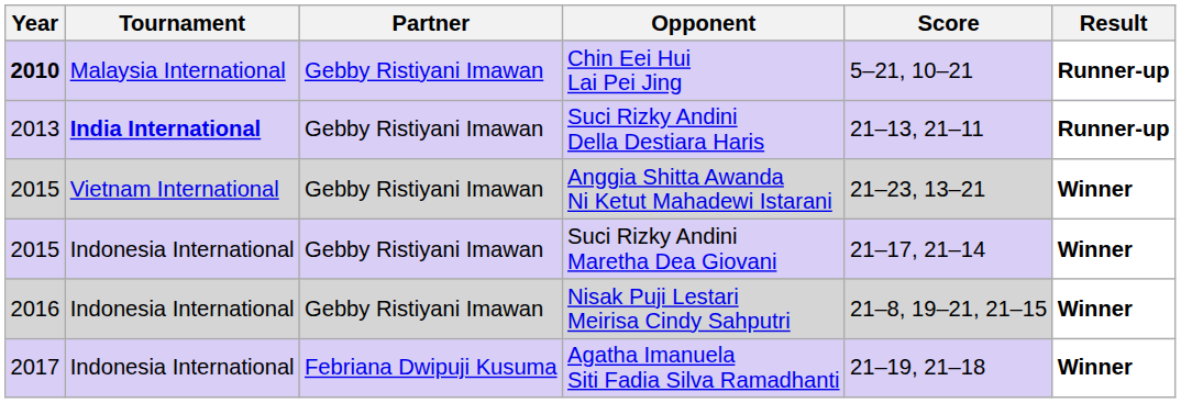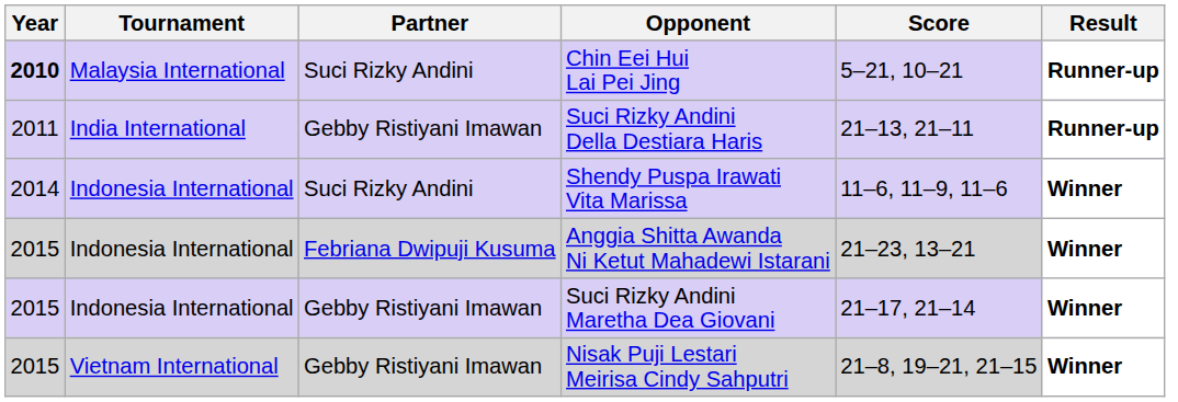 <table class="sortable wikitable" style="font-size: 90%">
 <tr>
 <th>Year</th>
 <th>Tournament</th>
 <th>Partner</th>
 <th>Opponent</th>
 <th>Score</th>
 <th>Result</th>
 </tr>
 <tr style="background:#D8CEF6">
 <td align="center"><strong>2010</strong></td>
 <td align="left"><a href='#'>Malaysia International</a></td>
-<td align="left"> <a href='#'>Gebby Ristiyani Imawan</a></td>
+<td align="left"> Suci Rizky Andini</td>
 <td align="left"> <a href='#'>Chin Eei Hui</a><br> <a href='#'>Lai Pei Jing</a></td>
 <td align="left">5–21, 10–21</td>
 <td style="text-align:left; background:white"> <strong>Runner-up</strong></td>
 </tr>
 <tr style="background:#D8CEF6">
-<td align="center">2013</td>
-<td align="left"><strong><a href='#'>India International</a></strong></td>
+<td align="center">2011</td>
+<td align="left"><a href='#'>India International</a></td>
 <td align="left"> Gebby Ristiyani Imawan</td>
 <td align="left"> <a href='#'>Suci Rizky Andini</a><br> <a href='#'>Della Destiara Haris</a></td>
 <td align="left">21–13, 21–11</td>
 <td style="text-align:left; background:white"> <strong>Runner-up</strong></td>
 </tr>
+<tr style="background:#D8CEF6">
+<td align="center">2014</td>
+<td align="left"><a href='#'>Indonesia International</a></td>
+<td align="left"> Suci Rizky Andini</td>
+<td align="left"> <a href='#'>Shendy Puspa Irawati</a><br> <a href='#'>Vita Marissa</a></td>
+<td align="left">11–6, 11–9, 11–6</td>
+<td style="text-align:left; background:white"> <strong>Winner</strong></td>
+</tr>
 <tr style="background:#D5D5D5">
 <td align="center">2015</td>
-<td align="left"><a href='#'>Vietnam International</a></td>
-<td align="left"> Gebby Ristiyani Imawan</td>
+<td align="left">Indonesia International</td>
+<td align="left"> <a href='#'>Febriana Dwipuji Kusuma</a></td>
 <td align="left"> <a href='#'>Anggia Shitta Awanda</a><br> <a href='#'>Ni Ketut Mahadewi Istarani</a></td>
 <td align="left">21–23, 13–21</td>
 <td style="text-align: left; background:white"> <strong>Winner</strong></td>
 </tr>
 <tr style="background:#D8CEF6">
 <td align="center">2015</td>
 <td align="left">Indonesia International</td>
 <td align="left"> Gebby Ristiyani Imawan</td>
 <td align="left"> Suci Rizky Andini<br> <a href='#'>Maretha Dea Giovani</a></td>
 <td align="left">21–17, 21–14</td>
 <td style="text-align: left; background:white"> <strong>Winner</strong></td>
 </tr>
 <tr style="background:#D5D5D5">
-<td align="center">2016</td>
-<td align="left">Indonesia International</td>
+<td align="center">2015</td>
+<td align="left"><a href='#'>Vietnam International</a></td>
 <td align="left"> Gebby Ristiyani Imawan</td>
 <td align="left"> <a href='#'>Nisak Puji Lestari</a><br> <a href='#'>Meirisa Cindy Sahputri</a></td>
 <td align="left">21–8, 19–21, 21–15</td>
 <td style="text-align: left; background:white"> <strong>Winner</strong></td>
 </tr>
-<tr style="background:#D8CEF6">
-<td align="center">2017</td>
-<td align="left">Indonesia International</td>
-<td align="left"> <a href='#'>Febriana Dwipuji Kusuma</a></td>
-<td align="left"> <a href='#'>Agatha Imanuela</a><br> <a href='#'>Siti Fadia Silva Ramadhanti</a></td>
-<td align="left">21–19, 21–18</td>
-<td style="text-align: left; background:white"> <strong>Winner</strong></td>
-</tr>
 </table>
